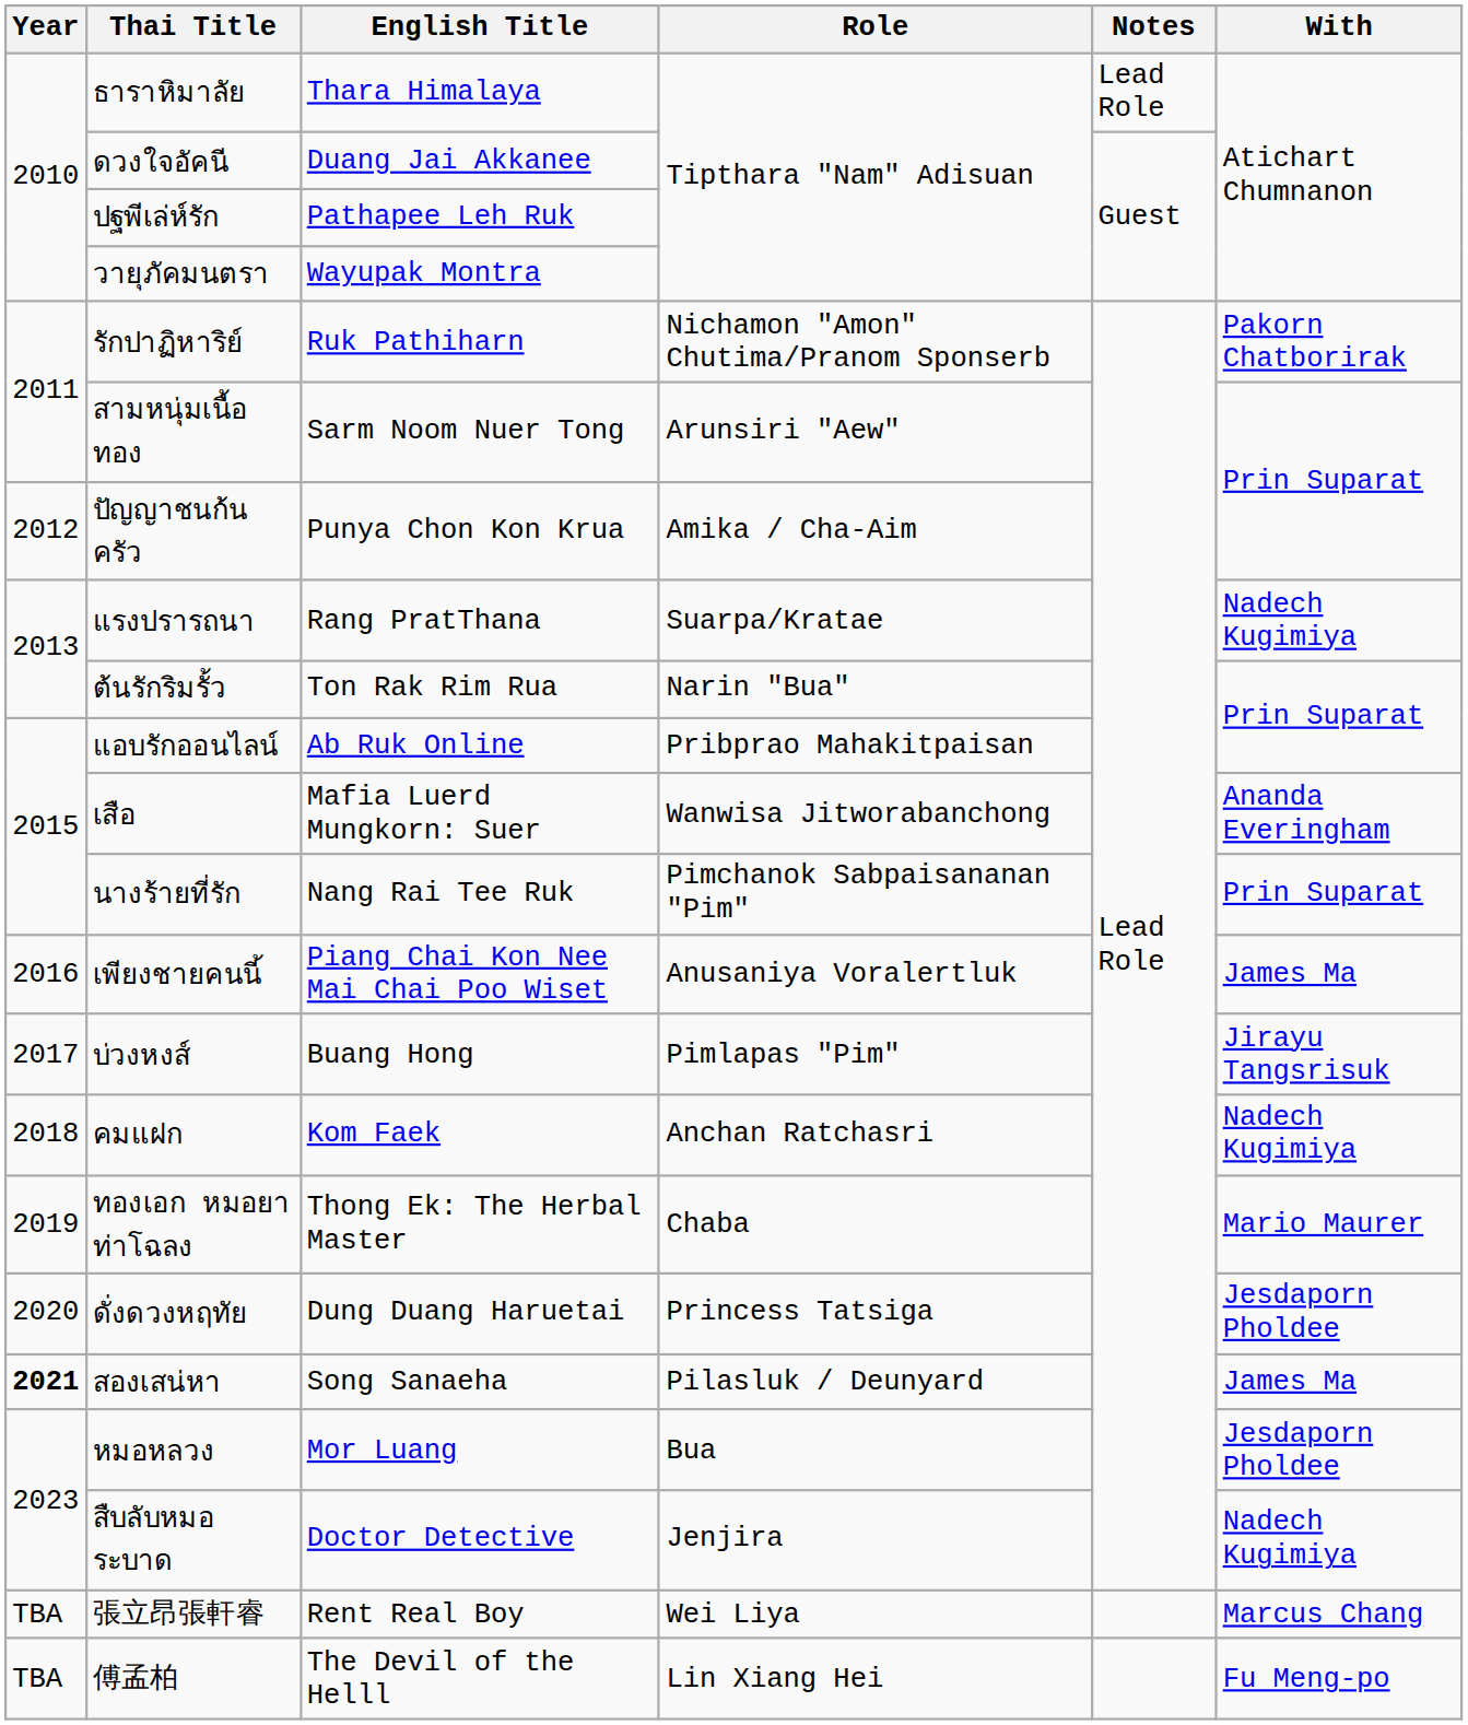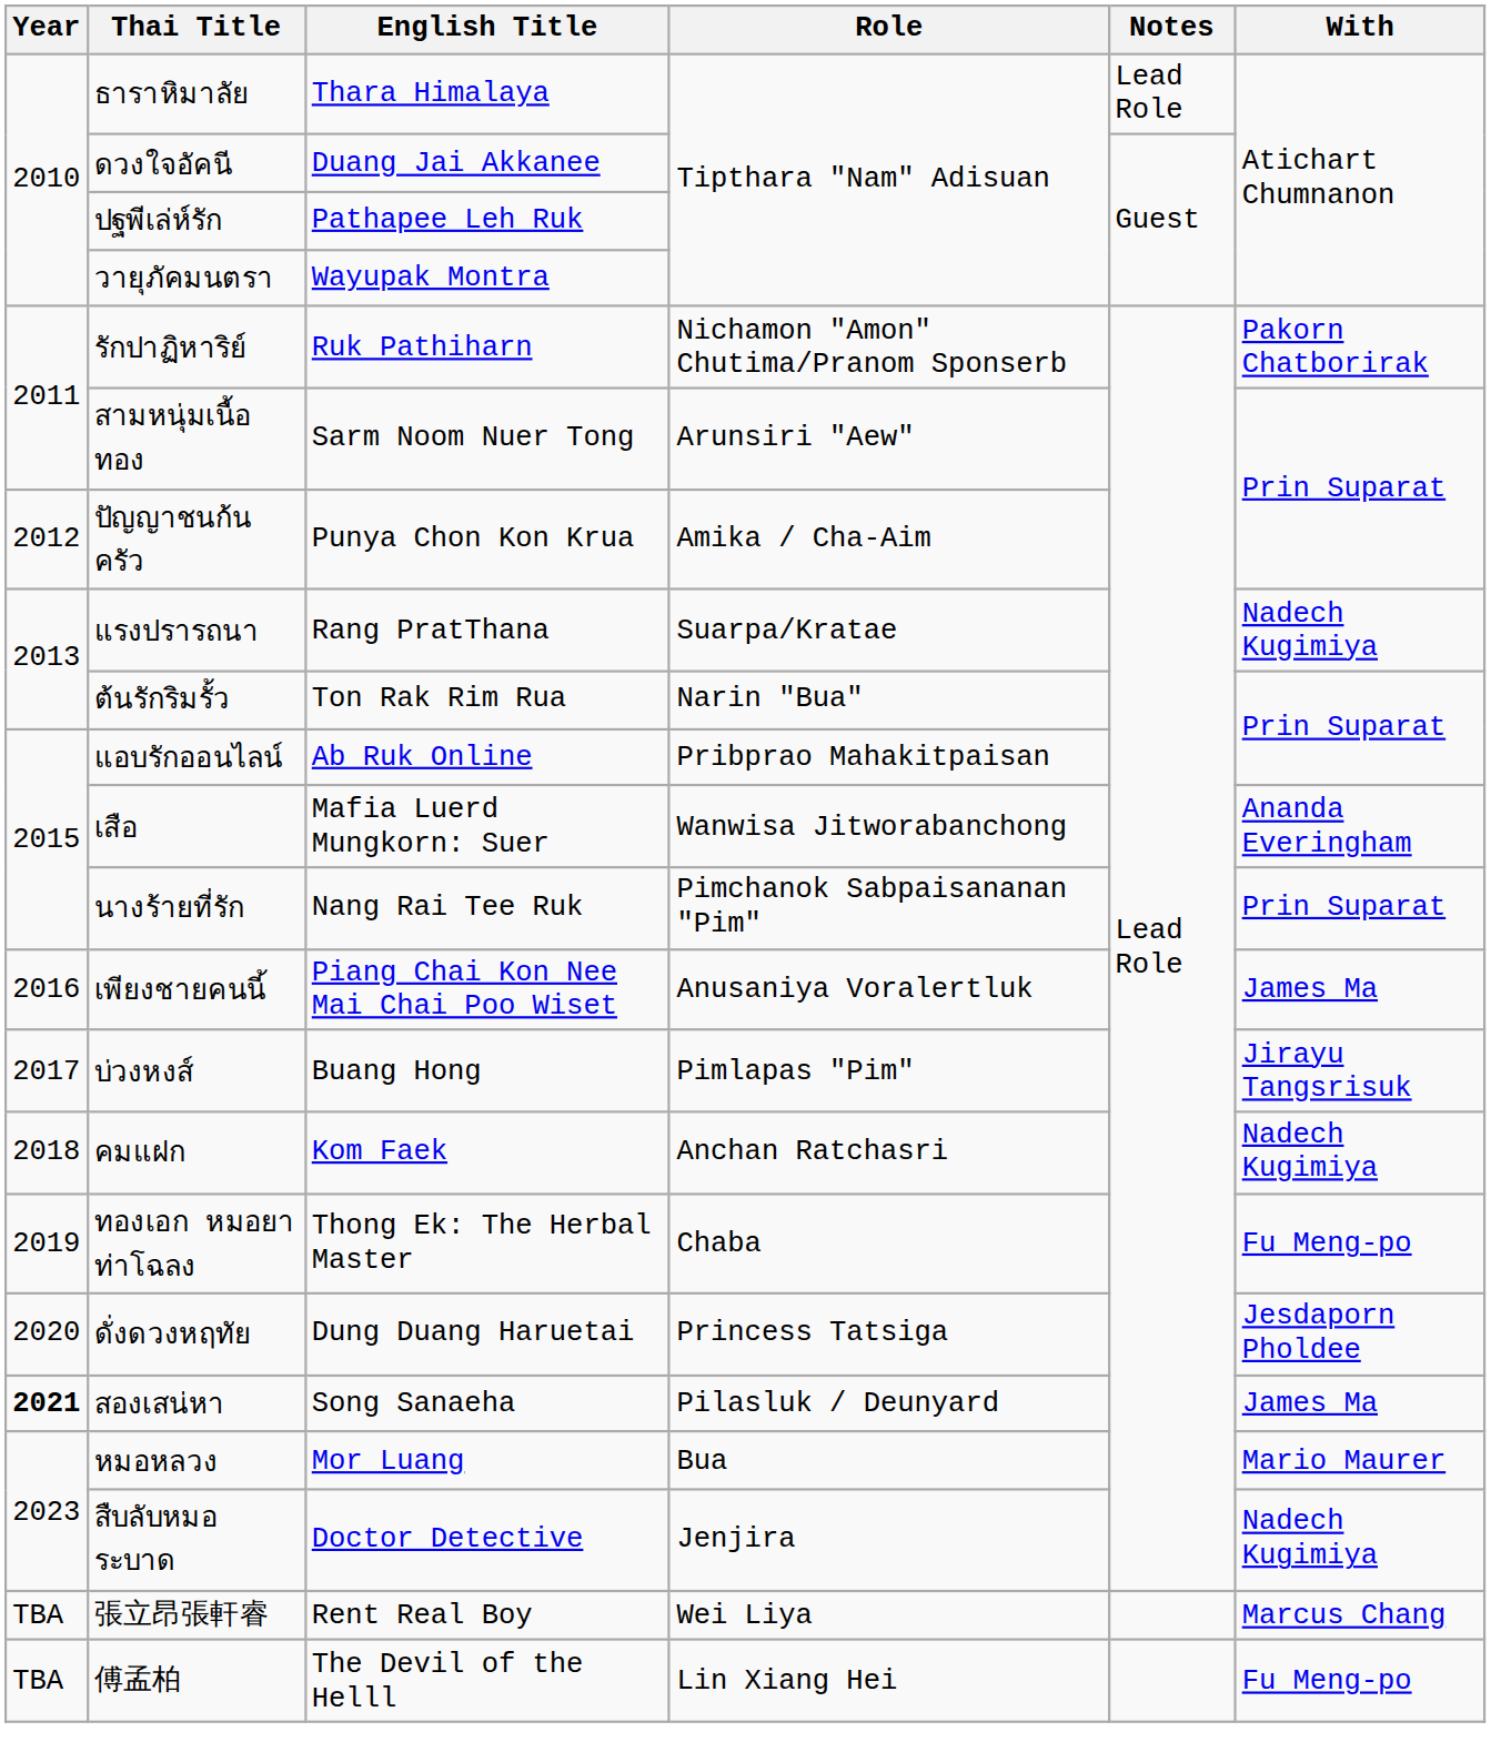 <table class="wikitable" style="font-size: 90%;">
 <tr>
 <th>Year</th>
 <th>Thai Title</th>
 <th>English Title</th>
 <th>Role</th>
 <th>Notes</th>
 <th>With</th>
 </tr>
 <tr>
 <td rowspan="4">2010</td>
 <td>ธาราหิมาลัย</td>
 <td><a href='#'>Thara Himalaya</a></td>
 <td rowspan="4">Tipthara "Nam" Adisuan</td>
 <td>Lead Role</td>
 <td rowspan="4">Atichart Chumnanon</td>
 </tr>
 <tr>
 <td>ดวงใจอัคนี</td>
 <td><a href='#'>Duang Jai Akkanee</a></td>
 <td rowspan="3">Guest</td>
 </tr>
 <tr>
 <td>ปฐพีเล่ห์รัก</td>
 <td><a href='#'>Pathapee Leh Ruk</a></td>
 </tr>
 <tr>
 <td>วายุภัคมนตรา</td>
 <td><a href='#'>Wayupak Montra</a></td>
 </tr>
 <tr>
 <td rowspan="2">2011</td>
 <td>รักปาฏิหาริย์</td>
 <td><a href='#'>Ruk Pathiharn</a></td>
 <td>Nichamon "Amon" Chutima/Pranom Sponserb</td>
 <td rowspan="16">Lead Role</td>
 <td><a href='#'>Pakorn Chatborirak</a></td>
 </tr>
 <tr>
 <td>สามหนุ่มเนื้อทอง</td>
 <td>Sarm Noom Nuer Tong</td>
 <td>Arunsiri "Aew"</td>
 <td rowspan="2"><a href='#'>Prin Suparat</a></td>
 </tr>
 <tr>
 <td>2012</td>
 <td>ปัญญาชนก้นครัว</td>
 <td>Punya Chon Kon Krua</td>
 <td>Amika / Cha-Aim</td>
 </tr>
 <tr>
 <td rowspan="2">2013</td>
 <td>แรงปรารถนา</td>
 <td>Rang PratThana</td>
 <td>Suarpa/Kratae</td>
 <td><a href='#'>Nadech Kugimiya</a></td>
 </tr>
 <tr>
 <td>ต้นรักริมรั้ว</td>
 <td>Ton Rak Rim Rua</td>
 <td>Narin "Bua"</td>
 <td rowspan="2"><a href='#'>Prin Suparat</a></td>
 </tr>
 <tr>
 <td rowspan="3">2015</td>
 <td>แอบรักออนไลน์</td>
 <td><a href='#'>Ab Ruk Online</a></td>
 <td>Pribprao Mahakitpaisan</td>
 </tr>
 <tr>
 <td>เสือ</td>
 <td Mafia Luerd Mungkorn>Mafia Luerd Mungkorn: Suer</td>
 <td>Wanwisa Jitworabanchong</td>
 <td><a href='#'>Ananda Everingham</a></td>
 </tr>
 <tr>
 <td>นางร้ายที่รัก</td>
 <td>Nang Rai Tee Ruk</td>
 <td>Pimchanok Sabpaisananan "Pim"</td>
 <td><a href='#'>Prin Suparat</a></td>
 </tr>
 <tr>
 <td>2016</td>
 <td>เพียงชายคนนี้</td>
 <td><a href='#'>Piang Chai Kon Nee Mai Chai Poo Wiset</a></td>
 <td>Anusaniya Voralertluk</td>
 <td><a href='#'>James Ma</a></td>
 </tr>
 <tr>
 <td>2017</td>
 <td>บ่วงหงส์</td>
 <td>Buang Hong</td>
 <td>Pimlapas "Pim"</td>
 <td><a href='#'>Jirayu Tangsrisuk</a></td>
 </tr>
 <tr>
 <td>2018</td>
 <td>คมแฝก</td>
 <td><a href='#'>Kom Faek</a></td>
 <td>Anchan Ratchasri</td>
 <td><a href='#'>Nadech Kugimiya</a></td>
 </tr>
 <tr>
 <td>2019</td>
 <td>ทองเอก หมอยา ท่าโฉลง</td>
 <td>Thong Ek: The Herbal Master</td>
 <td>Chaba</td>
-<td><a href='#'>Mario Maurer</a></td>
+<td><a href='#'>Fu Meng-po</a></td>
 </tr>
 <tr>
 <td>2020</td>
 <td>ดั่งดวงหฤทัย</td>
 <td>Dung Duang Haruetai</td>
 <td>Princess Tatsiga</td>
 <td><a href='#'>Jesdaporn Pholdee</a></td>
 </tr>
 <tr>
 <td><strong>2021</strong></td>
 <td>สองเสน่หา</td>
 <td>Song Sanaeha</td>
 <td>Pilasluk / Deunyard</td>
 <td><a href='#'>James Ma</a></td>
 </tr>
 <tr>
 <td rowspan="2">2023</td>
 <td>หมอหลวง</td>
 <td><a href='#'>Mor Luang</a></td>
 <td>Bua</td>
-<td><a href='#'>Jesdaporn Pholdee</a></td>
+<td><a href='#'>Mario Maurer</a></td>
 </tr>
 <tr>
 <td>สืบลับหมอระบาด</td>
 <td><a href='#'>Doctor Detective</a></td>
 <td>Jenjira</td>
 <td><a href='#'>Nadech Kugimiya</a></td>
 </tr>
 <tr>
 <td>TBA</td>
 <td>張立昂張軒睿</td>
 <td>Rent Real Boy</td>
 <td>Wei Liya</td>
 <td></td>
 <td><a href='#'>Marcus Chang</a></td>
 </tr>
 <tr>
 <td>TBA</td>
 <td>傅孟柏</td>
 <td>The Devil of the Helll</td>
 <td>Lin Xiang Hei</td>
 <td></td>
 <td><a href='#'>Fu Meng-po</a></td>
 </tr>
 </table>
